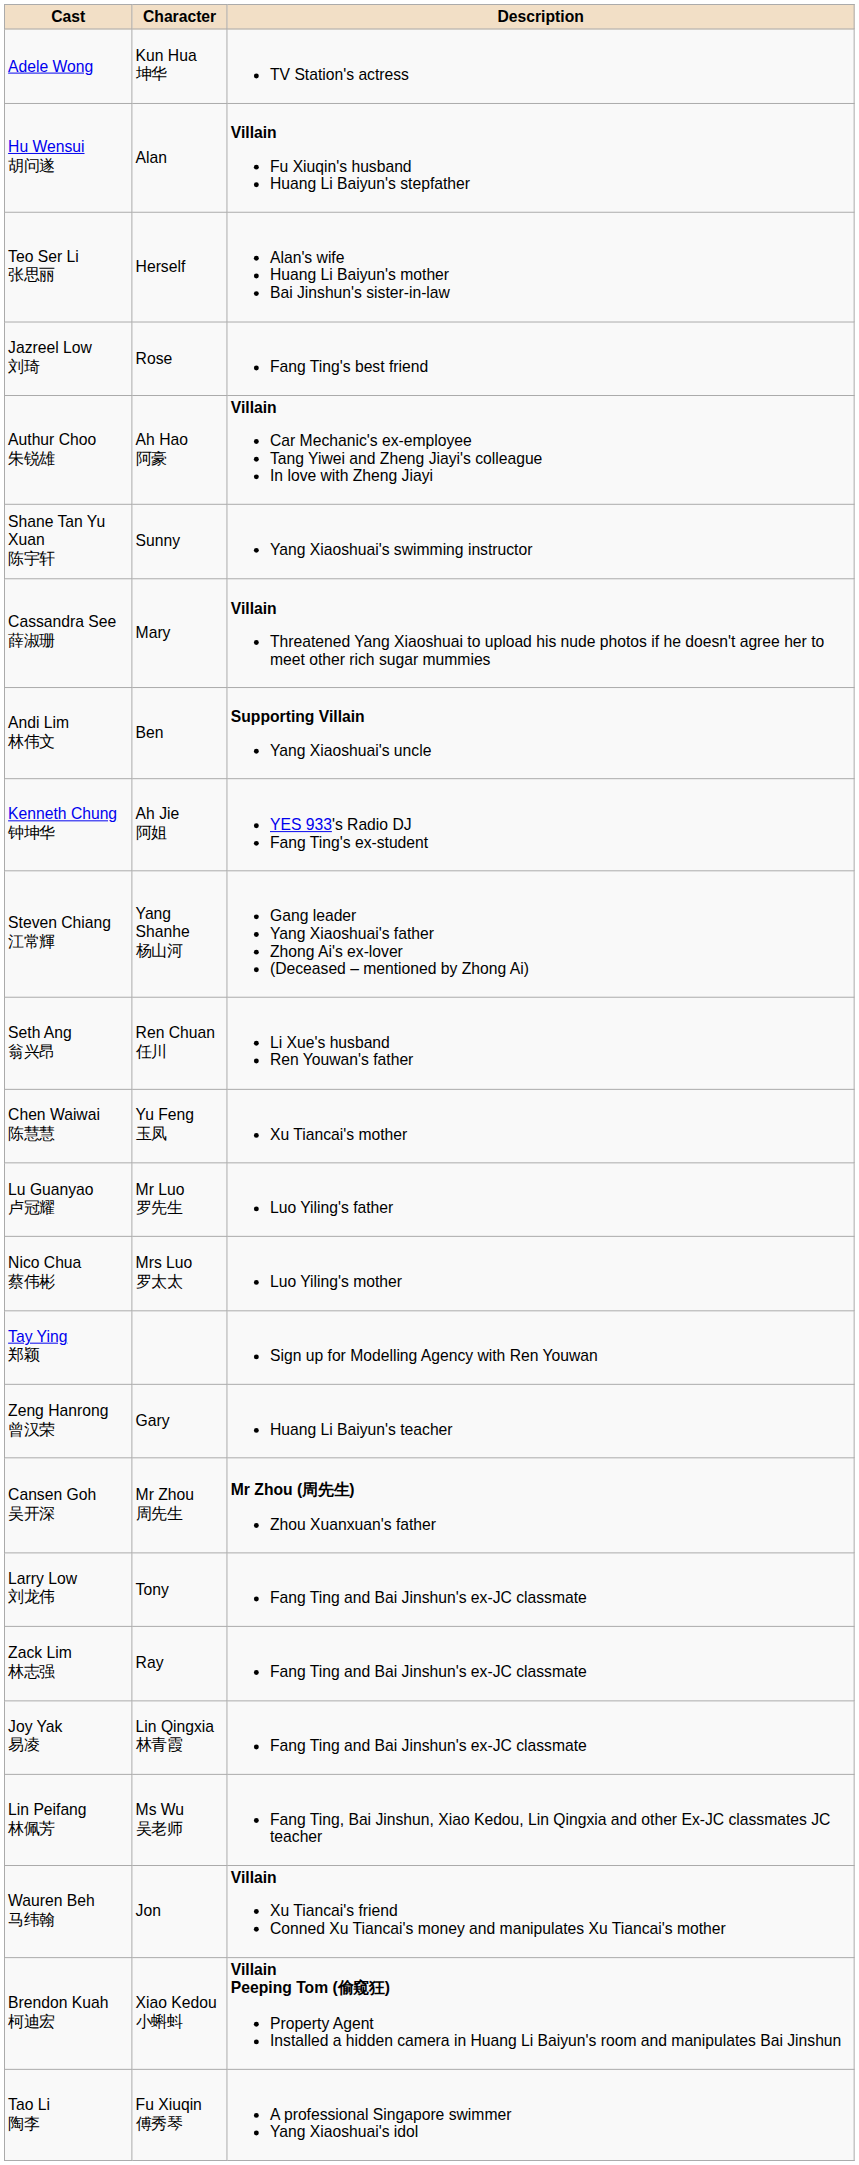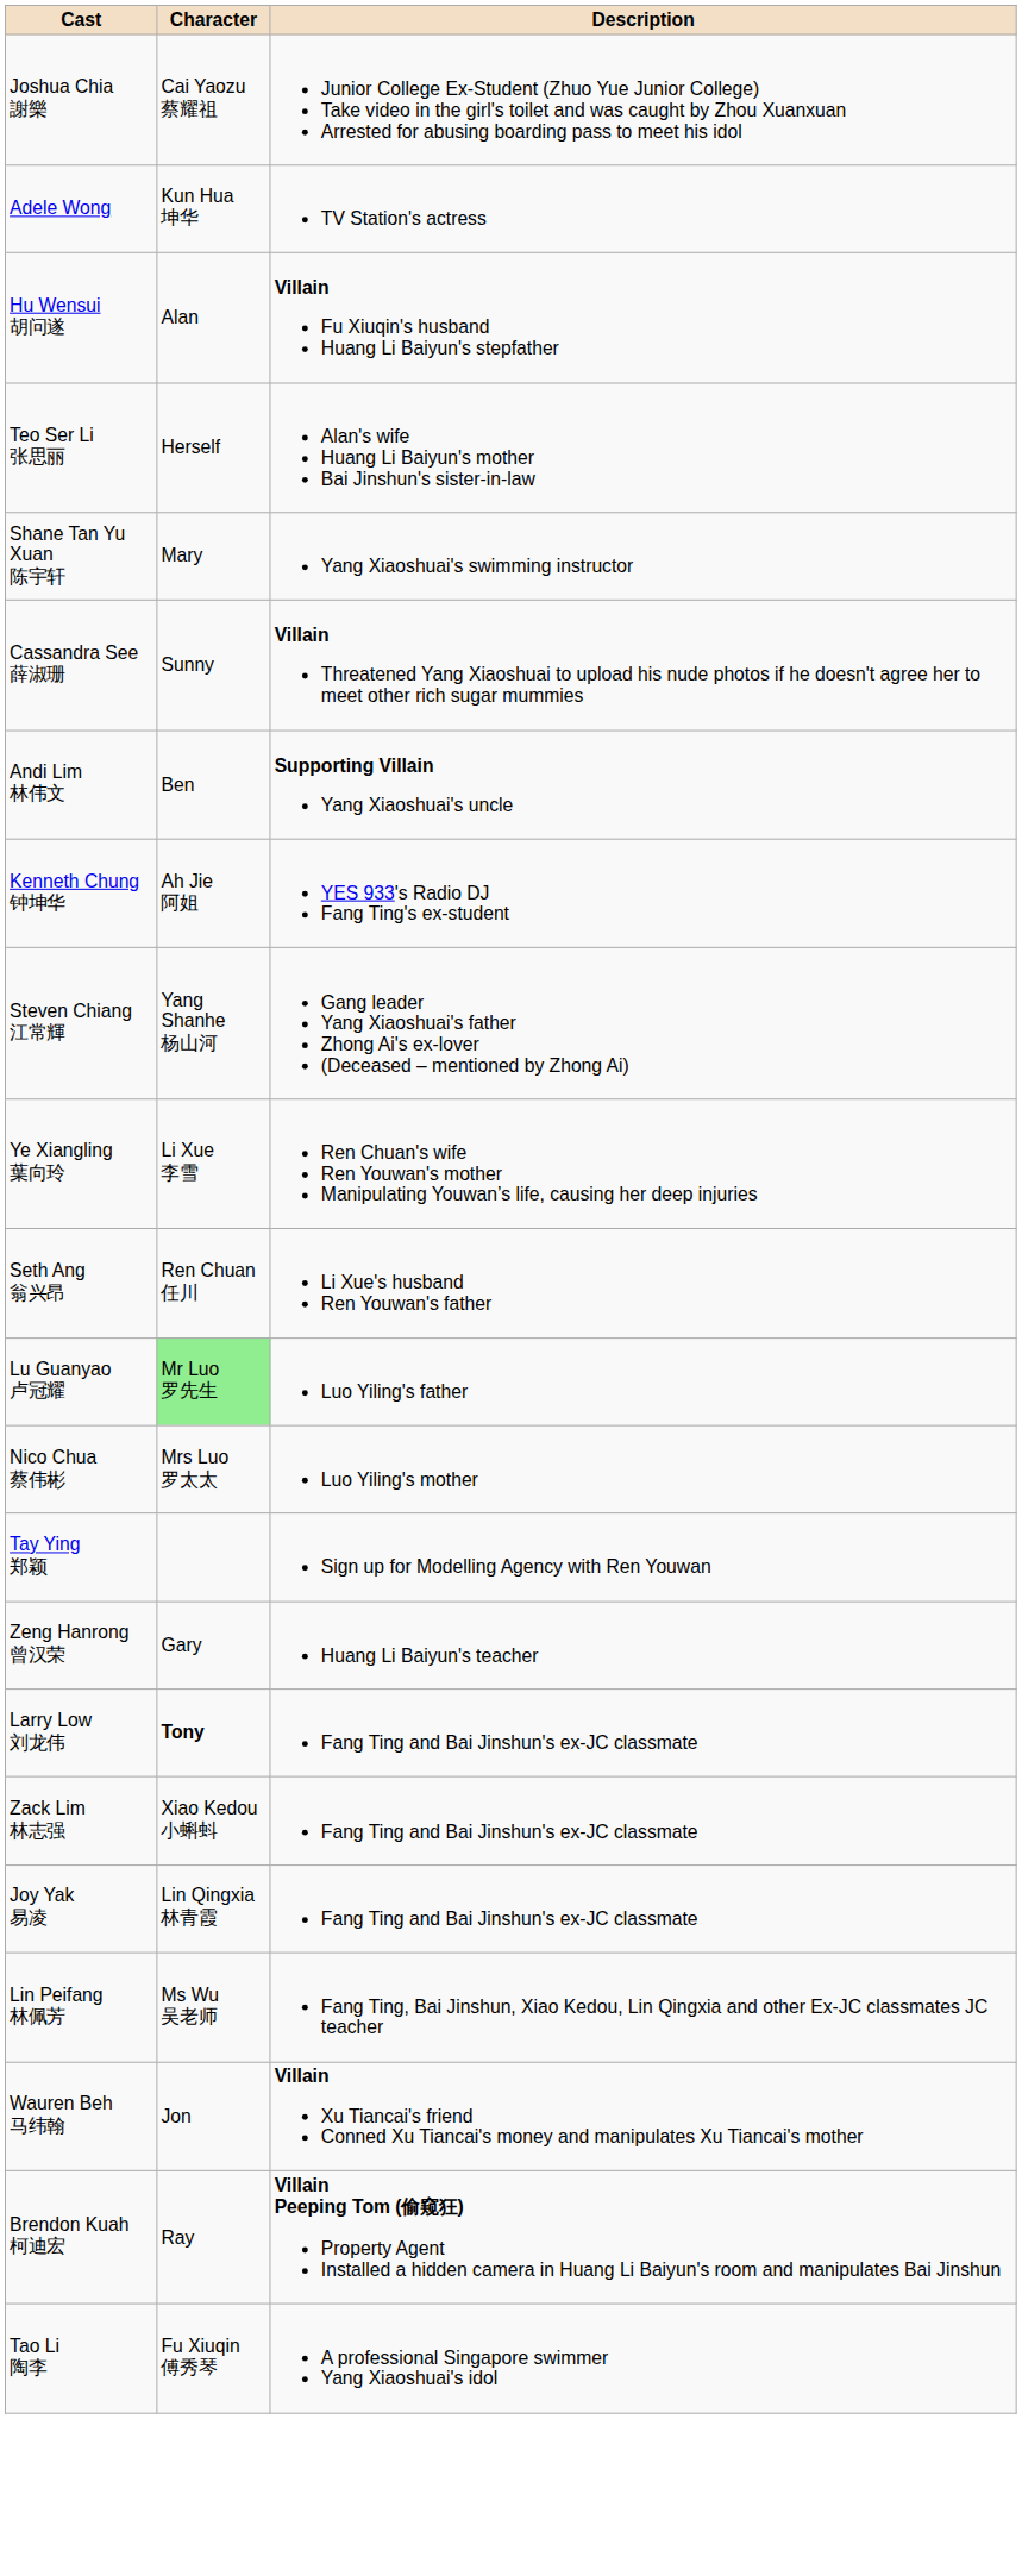 <table class="wikitable">
 <tr>
 <th style="background:#f2dfc6">Cast</th>
 <th style="background:#f2dfc6">Character</th>
 <th style="background:#f2dfc6">Description</th>
+</tr>
+<tr>
+<td>Joshua Chia <br> 謝樂</td>
+<td>Cai Yaozu <br> 蔡耀祖</td>
+<td><br><ul><li>Junior College Ex-Student (Zhuo Yue Junior College)</li><li>Take video in the girl's toilet and was caught by Zhou Xuanxuan</li><li>Arrested for abusing boarding pass to meet his idol</li></ul></td>
 </tr>
 <tr>
 <td><a href='#'>Adele Wong</a></td>
 <td>Kun Hua <br> 坤华</td>
 <td><br><ul><li>TV Station's actress</li></ul></td>
 </tr>
 <tr>
 <td><a href='#'>Hu Wensui</a> <br> 胡问遂</td>
 <td>Alan</td>
 <td><br><strong>Villain</strong><ul><li>Fu Xiuqin's husband</li><li>Huang Li Baiyun's stepfather</li></ul></td>
 </tr>
 <tr>
 <td>Teo Ser Li <br> 张思丽</td>
 <td>Herself</td>
 <td><br><ul><li>Alan's wife</li><li>Huang Li Baiyun's mother</li><li>Bai Jinshun's sister-in-law</li></ul></td>
 </tr>
 <tr>
-<td>Jazreel Low <br> 刘琦</td>
-<td>Rose</td>
-<td><br><ul><li>Fang Ting's best friend</li></ul></td>
-</tr>
-<tr>
-<td>Authur Choo <br> 朱锐雄</td>
-<td>Ah Hao <br> 阿豪</td>
-<td><strong>Villain</strong><br><ul><li>Car Mechanic's ex-employee</li><li>Tang Yiwei and Zheng Jiayi's colleague</li><li>In love with Zheng Jiayi</li></ul></td>
-</tr>
-<tr>
 <td>Shane Tan Yu Xuan <br> 陈宇轩</td>
-<td>Sunny</td>
+<td>Mary</td>
 <td><br><ul><li>Yang Xiaoshuai's swimming instructor</li></ul></td>
 </tr>
 <tr>
 <td>Cassandra See <br> 薛淑珊</td>
-<td>Mary</td>
+<td>Sunny</td>
 <td><br><strong>Villain</strong><ul><li>Threatened Yang Xiaoshuai to upload his nude photos if he doesn't agree her to meet other rich sugar mummies</li></ul></td>
 </tr>
 <tr>
 <td>Andi Lim <br> 林伟文</td>
 <td>Ben</td>
 <td><br><strong>Supporting Villain</strong><ul><li>Yang Xiaoshuai's uncle</li></ul></td>
 </tr>
 <tr>
 <td><a href='#'>Kenneth Chung</a> <br> 钟坤华</td>
 <td>Ah Jie <br> 阿姐</td>
 <td><br><ul><li><a href='#'>YES 933</a>'s Radio DJ</li><li>Fang Ting's ex-student</li></ul></td>
 </tr>
 <tr>
 <td>Steven Chiang <br> 江常輝</td>
 <td>Yang Shanhe <br> 杨山河</td>
 <td><br><ul><li>Gang leader</li><li>Yang Xiaoshuai's father</li><li>Zhong Ai's ex-lover</li><li>(Deceased – mentioned by Zhong Ai)</li></ul></td>
 </tr>
 <tr>
+<td>Ye Xiangling <br> 葉向玲</td>
+<td>Li Xue <br> 李雪</td>
+<td><br><ul><li>Ren Chuan's wife</li><li>Ren Youwan's mother</li><li>Manipulating Youwan’s life, causing her deep injuries</li></ul></td>
+</tr>
+<tr>
 <td>Seth Ang <br> 翁兴昂</td>
 <td>Ren Chuan <br> 任川</td>
 <td><br><ul><li>Li Xue's husband</li><li>Ren Youwan's father</li></ul></td>
 </tr>
 <tr>
-<td>Chen Waiwai <br> 陈慧慧</td>
-<td>Yu Feng <br> 玉凤</td>
-<td><br><ul><li>Xu Tiancai's mother</li></ul></td>
-</tr>
-<tr>
 <td>Lu Guanyao <br> 卢冠耀</td>
-<td>Mr Luo <br> 罗先生</td>
+<td style="background: lightgreen;">Mr Luo <br> 罗先生</td>
 <td><br><ul><li>Luo Yiling's father</li></ul></td>
 </tr>
 <tr>
 <td>Nico Chua <br> 蔡伟彬</td>
 <td>Mrs Luo <br> 罗太太</td>
 <td><br><ul><li>Luo Yiling's mother</li></ul></td>
 </tr>
 <tr>
 <td><a href='#'>Tay Ying</a> <br> 郑颖</td>
 <td></td>
 <td><br><ul><li>Sign up for Modelling Agency with Ren Youwan</li></ul></td>
 </tr>
 <tr>
 <td>Zeng Hanrong <br> 曾汉荣</td>
 <td>Gary</td>
 <td><br><ul><li>Huang Li Baiyun's teacher</li></ul></td>
 </tr>
 <tr>
-<td>Cansen Goh <br> 吴开深</td>
-<td>Mr Zhou <br> 周先生</td>
-<td><br><strong>Mr Zhou (周先生)</strong><ul><li>Zhou Xuanxuan's father</li></ul></td>
-</tr>
-<tr>
 <td>Larry Low <br> 刘龙伟</td>
-<td>Tony</td>
+<td><strong>Tony</strong></td>
 <td><br><ul><li>Fang Ting and Bai Jinshun's ex-JC classmate</li></ul></td>
 </tr>
 <tr>
 <td>Zack Lim <br> 林志强</td>
-<td>Ray</td>
+<td>Xiao Kedou <br> 小蝌蚪</td>
 <td><br><ul><li>Fang Ting and Bai Jinshun's ex-JC classmate</li></ul></td>
 </tr>
 <tr>
 <td>Joy Yak <br> 易凌</td>
 <td>Lin Qingxia <br> 林青霞</td>
 <td><br><ul><li>Fang Ting and Bai Jinshun's ex-JC classmate</li></ul></td>
 </tr>
 <tr>
 <td>Lin Peifang <br> 林佩芳</td>
 <td>Ms Wu <br> 吴老师</td>
 <td><br><ul><li>Fang Ting, Bai Jinshun, Xiao Kedou, Lin Qingxia and other Ex-JC classmates JC teacher</li></ul></td>
 </tr>
 <tr>
 <td>Wauren Beh <br> 马纬翰</td>
 <td>Jon</td>
 <td><strong>Villain</strong><br><ul><li>Xu Tiancai's friend</li><li>Conned Xu Tiancai's money and manipulates Xu Tiancai's mother</li></ul></td>
 </tr>
 <tr>
 <td>Brendon Kuah <br> 柯迪宏</td>
-<td>Xiao Kedou <br> 小蝌蚪</td>
+<td>Ray</td>
 <td><strong> Villain</strong><br><strong>Peeping Tom (偷窥狂)</strong><ul><li>Property Agent</li><li>Installed a hidden camera in Huang Li Baiyun's room and manipulates Bai Jinshun</li></ul></td>
 </tr>
 <tr>
 <td>Tao Li <br> 陶李</td>
 <td>Fu Xiuqin <br> 傅秀琴</td>
 <td><br><ul><li>A professional Singapore swimmer</li><li>Yang Xiaoshuai's idol</li></ul></td>
 </tr>
 </table>
